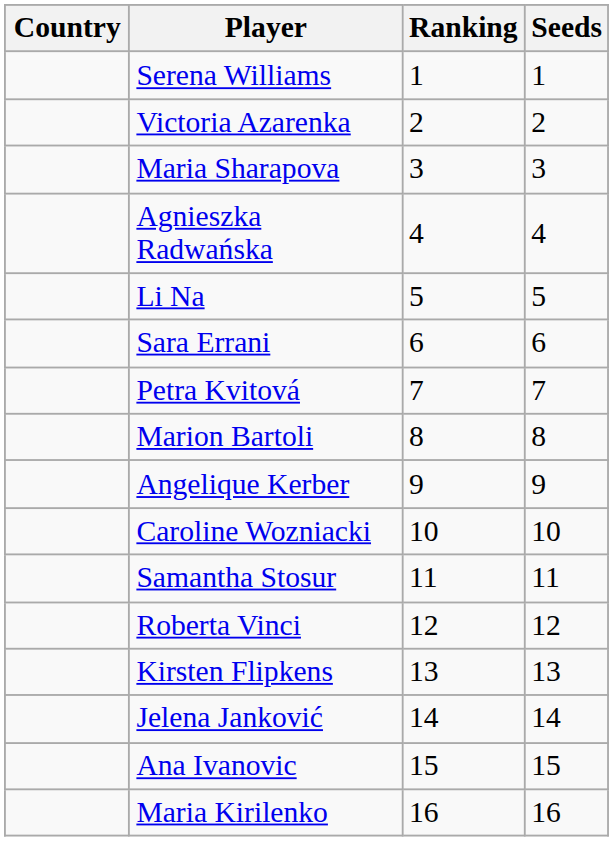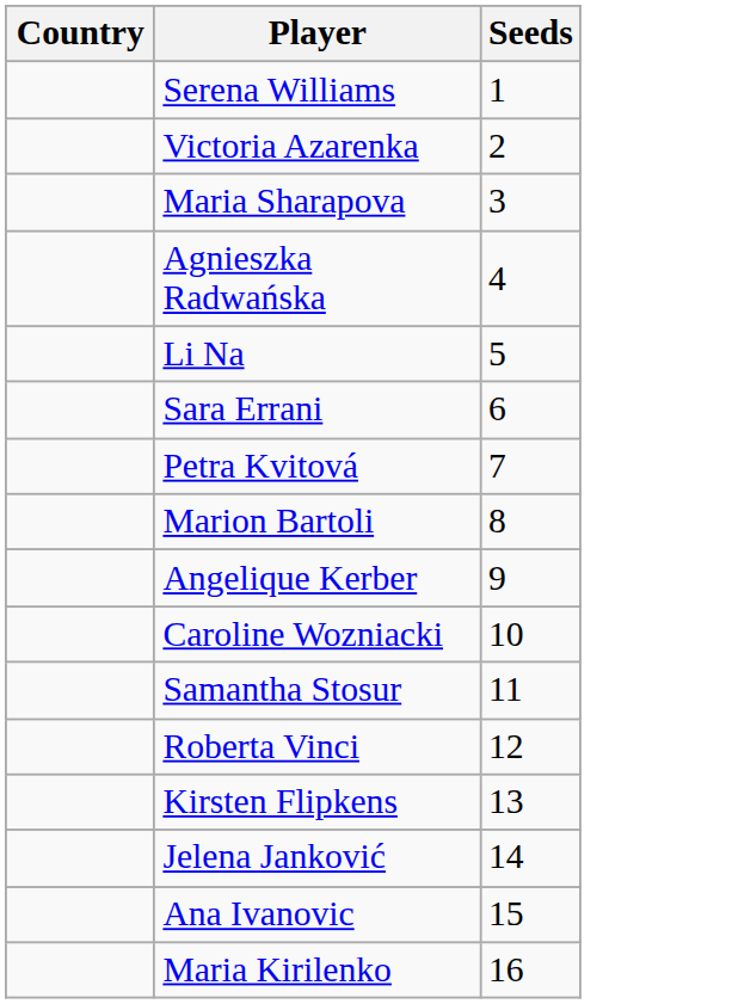 <table class="sortable wikitable">
 <tr>
 <th width="60">Country</th>
 <th width="140">Player</th>
-<th>Ranking</th>
 <th>Seeds</th>
 </tr>
 <tr>
 <td></td>
 <td><a href='#'>Serena Williams</a></td>
 <td>1</td>
-<td>1</td>
 </tr>
 <tr>
 <td></td>
 <td><a href='#'>Victoria Azarenka</a></td>
-<td>2</td>
 <td>2</td>
 </tr>
 <tr>
 <td></td>
 <td><a href='#'>Maria Sharapova</a></td>
 <td>3</td>
-<td>3</td>
 </tr>
 <tr>
 <td></td>
 <td><a href='#'>Agnieszka Radwańska</a></td>
-<td>4</td>
 <td>4</td>
 </tr>
 <tr>
 <td></td>
 <td><a href='#'>Li Na</a></td>
 <td>5</td>
-<td>5</td>
 </tr>
 <tr>
 <td></td>
 <td><a href='#'>Sara Errani</a></td>
-<td>6</td>
 <td>6</td>
 </tr>
 <tr>
 <td></td>
 <td><a href='#'>Petra Kvitová</a></td>
 <td>7</td>
-<td>7</td>
 </tr>
 <tr>
 <td></td>
 <td><a href='#'>Marion Bartoli</a></td>
-<td>8</td>
 <td>8</td>
 </tr>
 <tr>
 <td></td>
 <td><a href='#'>Angelique Kerber</a></td>
 <td>9</td>
-<td>9</td>
 </tr>
 <tr>
 <td></td>
 <td><a href='#'>Caroline Wozniacki</a></td>
-<td>10</td>
 <td>10</td>
 </tr>
 <tr>
 <td></td>
 <td><a href='#'>Samantha Stosur</a></td>
 <td>11</td>
-<td>11</td>
 </tr>
 <tr>
 <td></td>
 <td><a href='#'>Roberta Vinci</a></td>
-<td>12</td>
 <td>12</td>
 </tr>
 <tr>
 <td></td>
 <td><a href='#'>Kirsten Flipkens</a></td>
 <td>13</td>
-<td>13</td>
 </tr>
 <tr>
 <td></td>
 <td><a href='#'>Jelena Janković</a></td>
-<td>14</td>
 <td>14</td>
 </tr>
 <tr>
 <td></td>
 <td><a href='#'>Ana Ivanovic</a></td>
 <td>15</td>
-<td>15</td>
 </tr>
 <tr>
 <td></td>
 <td><a href='#'>Maria Kirilenko</a></td>
 <td>16</td>
-<td>16</td>
 </tr>
 </table>
